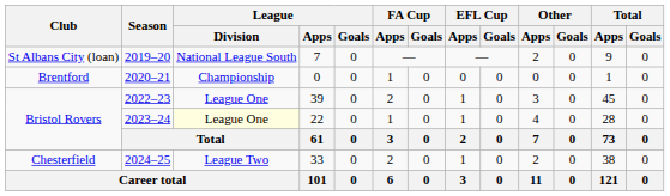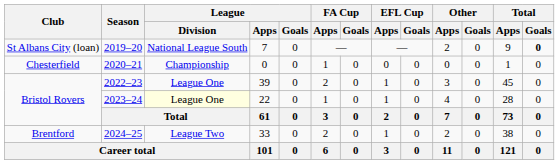 <table class="wikitable" style="text-align: center;">
 <tr>
 <th rowspan="2">Club</th>
 <th rowspan="2">Season</th>
 <th colspan="3">League</th>
 <th colspan="2">FA Cup</th>
 <th colspan="2">EFL Cup</th>
 <th colspan="2">Other</th>
 <th colspan="2">Total</th>
 </tr>
 <tr>
 <th>Division</th>
 <th>Apps</th>
 <th>Goals</th>
 <th>Apps</th>
 <th>Goals</th>
 <th>Apps</th>
 <th>Goals</th>
 <th>Apps</th>
 <th>Goals</th>
 <th>Apps</th>
 <th>Goals</th>
 </tr>
 <tr>
 <td><a href='#'>St Albans City</a> (loan)</td>
 <td><a href='#'>2019–20</a></td>
 <td><a href='#'>National League South</a></td>
 <td>7</td>
 <td>0</td>
 <td colspan="2">—</td>
 <td colspan="2">—</td>
 <td>2</td>
 <td>0</td>
 <td>9</td>
-<td>0</td>
+<td><strong>0</strong></td>
 </tr>
 <tr>
-<td><a href='#'>Brentford</a></td>
+<td><a href='#'>Chesterfield</a></td>
 <td><a href='#'>2020–21</a></td>
 <td><a href='#'>Championship</a></td>
 <td>0</td>
 <td>0</td>
 <td>1</td>
 <td>0</td>
 <td>0</td>
 <td>0</td>
 <td>0</td>
 <td>0</td>
 <td>1</td>
 <td>0</td>
 </tr>
 <tr>
 <td rowspan="3"><a href='#'>Bristol Rovers</a></td>
 <td><a href='#'>2022–23</a></td>
 <td><a href='#'>League One</a></td>
 <td>39</td>
 <td>0</td>
 <td>2</td>
 <td>0</td>
 <td>1</td>
 <td>0</td>
 <td>3</td>
 <td>0</td>
 <td>45</td>
 <td>0</td>
 </tr>
 <tr>
 <td><a href='#'>2023–24</a></td>
 <td style="background: lightyellow;">League One</td>
 <td>22</td>
 <td>0</td>
 <td>1</td>
 <td>0</td>
 <td>1</td>
 <td>0</td>
 <td>4</td>
 <td>0</td>
 <td>28</td>
 <td>0</td>
 </tr>
 <tr>
 <th colspan="2">Total</th>
 <th>61</th>
 <th>0</th>
 <th>3</th>
 <th>0</th>
 <th>2</th>
 <th>0</th>
 <th>7</th>
 <th>0</th>
 <th>73</th>
 <th>0</th>
 </tr>
 <tr>
-<td><a href='#'>Chesterfield</a></td>
+<td><a href='#'>Brentford</a></td>
 <td><a href='#'>2024–25</a></td>
 <td><a href='#'>League Two</a></td>
 <td>33</td>
 <td>0</td>
 <td>2</td>
 <td>0</td>
 <td>1</td>
 <td>0</td>
 <td>2</td>
 <td>0</td>
 <td>38</td>
 <td>0</td>
 </tr>
 <tr>
 <th colspan="3">Career total</th>
 <th>101</th>
 <th>0</th>
 <th>6</th>
 <th>0</th>
 <th>3</th>
 <th>0</th>
 <th>11</th>
 <th>0</th>
 <th>121</th>
 <th>0</th>
 </tr>
 </table>
